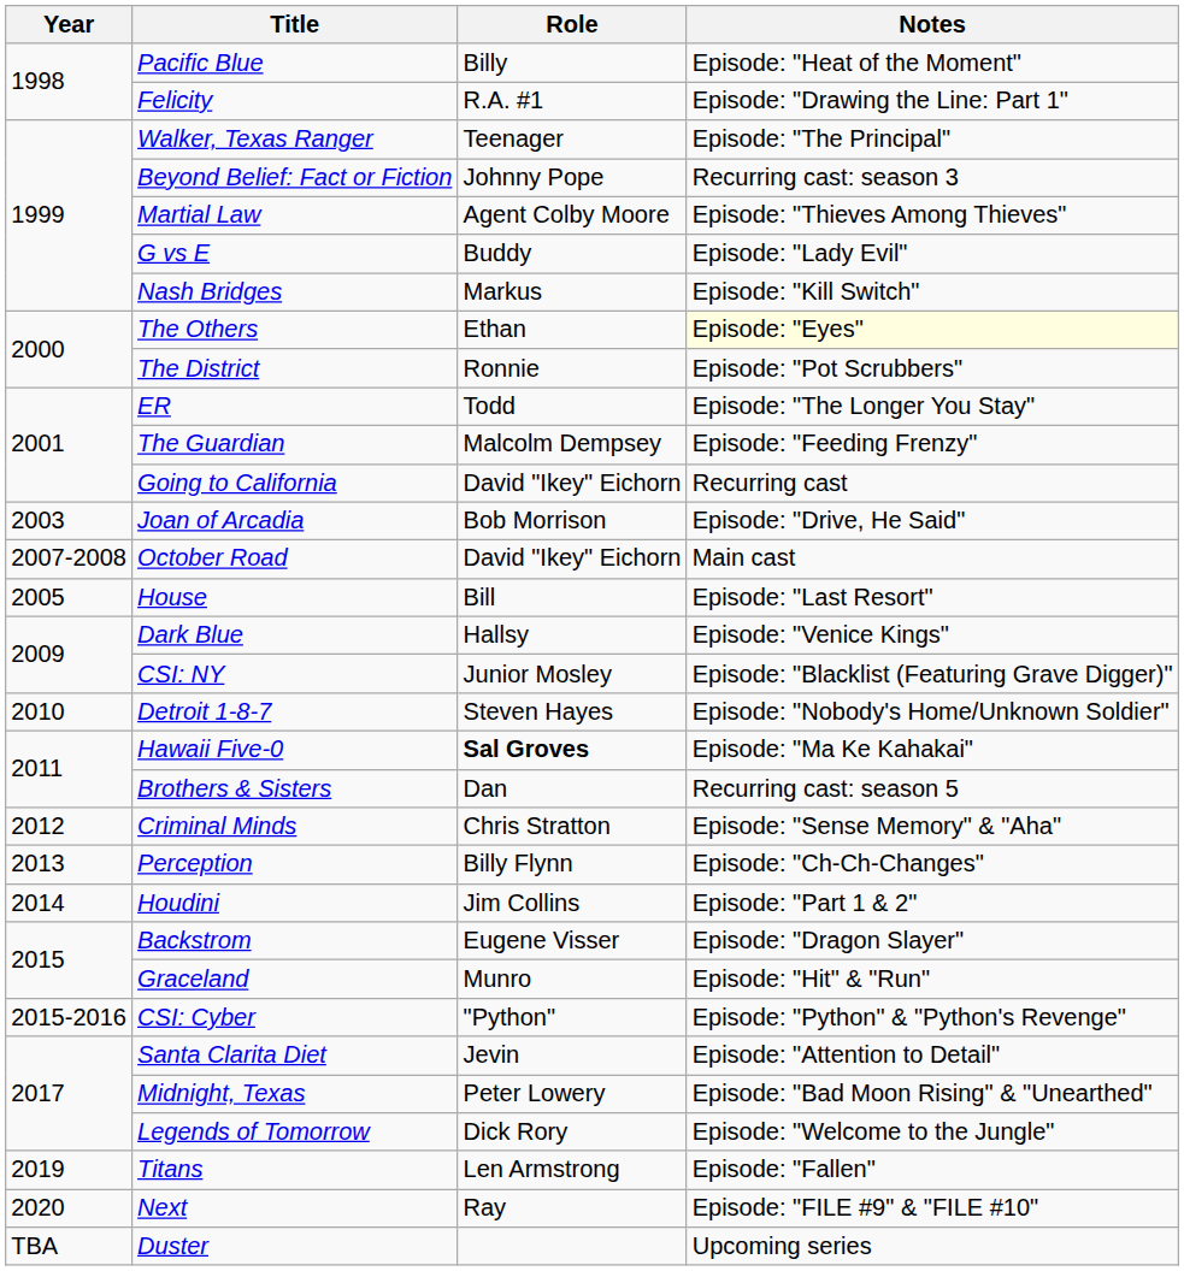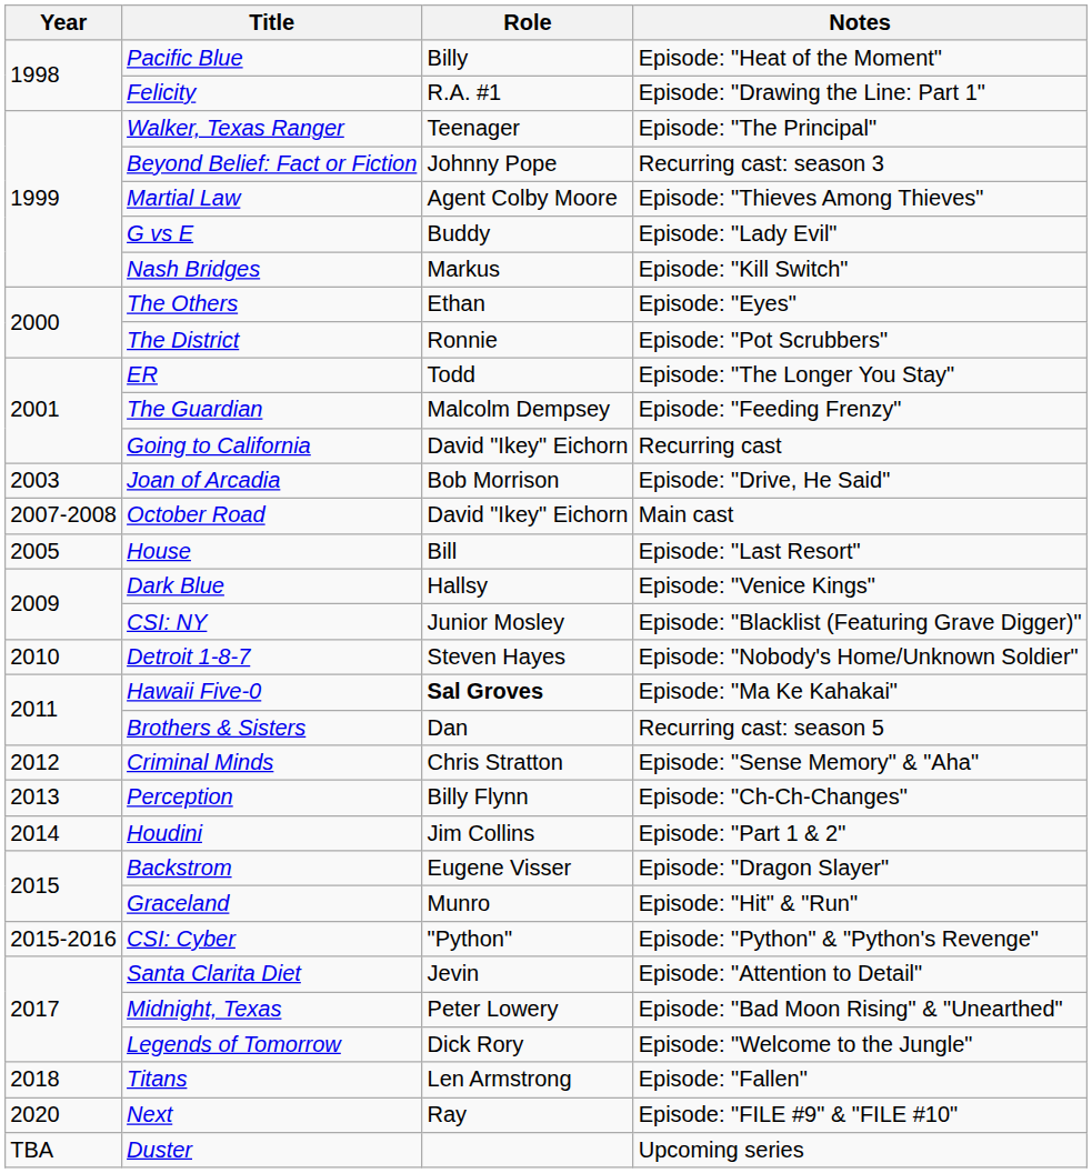 <table class="wikitable sortable">
 <tr>
 <th>Year</th>
 <th>Title</th>
 <th>Role</th>
 <th class="unsortable">Notes</th>
 </tr>
 <tr>
 <td rowspan=2>1998</td>
 <td><em><a href='#'>Pacific Blue</a></em></td>
 <td>Billy</td>
 <td>Episode: "Heat of the Moment"</td>
 </tr>
 <tr>
 <td><em><a href='#'>Felicity</a></em></td>
 <td>R.A. #1</td>
 <td>Episode: "Drawing the Line: Part 1"</td>
 </tr>
 <tr>
 <td rowspan=5>1999</td>
 <td><em><a href='#'>Walker, Texas Ranger</a></em></td>
 <td>Teenager</td>
 <td>Episode: "The Principal"</td>
 </tr>
 <tr>
 <td><em><a href='#'>Beyond Belief: Fact or Fiction</a></em></td>
 <td>Johnny Pope</td>
 <td>Recurring cast: season 3</td>
 </tr>
 <tr>
 <td><em><a href='#'>Martial Law</a></em></td>
 <td>Agent Colby Moore</td>
 <td>Episode: "Thieves Among Thieves"</td>
 </tr>
 <tr>
 <td><em><a href='#'>G vs E</a></em></td>
 <td>Buddy</td>
 <td>Episode: "Lady Evil"</td>
 </tr>
 <tr>
 <td><em><a href='#'>Nash Bridges</a></em></td>
 <td>Markus</td>
 <td>Episode: "Kill Switch"</td>
 </tr>
 <tr>
 <td rowspan=2>2000</td>
 <td><em><a href='#'>The Others</a></em></td>
 <td>Ethan</td>
-<td style="background: lightyellow;">Episode: "Eyes"</td>
+<td>Episode: "Eyes"</td>
 </tr>
 <tr>
 <td><em><a href='#'>The District</a></em></td>
 <td>Ronnie</td>
 <td>Episode: "Pot Scrubbers"</td>
 </tr>
 <tr>
 <td rowspan=3>2001</td>
 <td><em><a href='#'>ER</a></em></td>
 <td>Todd</td>
 <td>Episode: "The Longer You Stay"</td>
 </tr>
 <tr>
 <td><em><a href='#'>The Guardian</a></em></td>
 <td>Malcolm Dempsey</td>
 <td>Episode: "Feeding Frenzy"</td>
 </tr>
 <tr>
 <td><em><a href='#'>Going to California</a></em></td>
 <td>David "Ikey" Eichorn</td>
 <td>Recurring cast</td>
 </tr>
 <tr>
 <td>2003</td>
 <td><em><a href='#'>Joan of Arcadia</a></em></td>
 <td>Bob Morrison</td>
 <td>Episode: "Drive, He Said"</td>
 </tr>
 <tr>
 <td>2007-2008</td>
 <td><em><a href='#'>October Road</a></em></td>
 <td>David "Ikey" Eichorn</td>
 <td>Main cast</td>
 </tr>
 <tr>
 <td>2005</td>
 <td><em><a href='#'>House</a></em></td>
 <td>Bill</td>
 <td>Episode: "Last Resort"</td>
 </tr>
 <tr>
 <td rowspan=2>2009</td>
 <td><em><a href='#'>Dark Blue</a></em></td>
 <td>Hallsy</td>
 <td>Episode: "Venice Kings"</td>
 </tr>
 <tr>
 <td><em><a href='#'>CSI: NY</a></em></td>
 <td>Junior Mosley</td>
 <td>Episode: "Blacklist (Featuring Grave Digger)"</td>
 </tr>
 <tr>
 <td>2010</td>
 <td><em><a href='#'>Detroit 1-8-7</a></em></td>
 <td>Steven Hayes</td>
 <td>Episode: "Nobody's Home/Unknown Soldier"</td>
 </tr>
 <tr>
 <td rowspan=2>2011</td>
 <td><em><a href='#'>Hawaii Five-0</a></em></td>
 <td><strong>Sal Groves</strong></td>
 <td>Episode: "Ma Ke Kahakai"</td>
 </tr>
 <tr>
 <td><em><a href='#'>Brothers & Sisters</a></em></td>
 <td>Dan</td>
 <td>Recurring cast: season 5</td>
 </tr>
 <tr>
 <td>2012</td>
 <td><em><a href='#'>Criminal Minds</a></em></td>
 <td>Chris Stratton</td>
 <td>Episode: "Sense Memory" & "Aha"</td>
 </tr>
 <tr>
 <td>2013</td>
 <td><em><a href='#'>Perception</a></em></td>
 <td>Billy Flynn</td>
 <td>Episode: "Ch-Ch-Changes"</td>
 </tr>
 <tr>
 <td>2014</td>
 <td><em><a href='#'>Houdini</a></em></td>
 <td>Jim Collins</td>
 <td>Episode: "Part 1 & 2"</td>
 </tr>
 <tr>
 <td rowspan=2>2015</td>
 <td><em><a href='#'>Backstrom</a></em></td>
 <td>Eugene Visser</td>
 <td>Episode: "Dragon Slayer"</td>
 </tr>
 <tr>
 <td><em><a href='#'>Graceland</a></em></td>
 <td>Munro</td>
 <td>Episode: "Hit" & "Run"</td>
 </tr>
 <tr>
 <td>2015-2016</td>
 <td><em><a href='#'>CSI: Cyber</a></em></td>
 <td>"Python"</td>
 <td>Episode: "Python" & "Python's Revenge"</td>
 </tr>
 <tr>
 <td rowspan=3>2017</td>
 <td><em><a href='#'>Santa Clarita Diet</a></em></td>
 <td>Jevin</td>
 <td>Episode: "Attention to Detail"</td>
 </tr>
 <tr>
 <td><em><a href='#'>Midnight, Texas</a></em></td>
 <td>Peter Lowery</td>
 <td>Episode: "Bad Moon Rising" & "Unearthed"</td>
 </tr>
 <tr>
 <td><em><a href='#'>Legends of Tomorrow</a></em></td>
 <td>Dick Rory</td>
 <td>Episode: "Welcome to the Jungle"</td>
 </tr>
 <tr>
-<td>2019</td>
+<td>2018</td>
 <td><em><a href='#'>Titans</a></em></td>
 <td>Len Armstrong</td>
 <td>Episode: "Fallen"</td>
 </tr>
 <tr>
 <td>2020</td>
 <td><em><a href='#'>Next</a></em></td>
 <td>Ray</td>
 <td>Episode: "FILE #9" & "FILE #10"</td>
 </tr>
 <tr>
 <td>TBA</td>
 <td><em><a href='#'>Duster</a></em></td>
 <td></td>
 <td>Upcoming series</td>
 </tr>
 </table>
